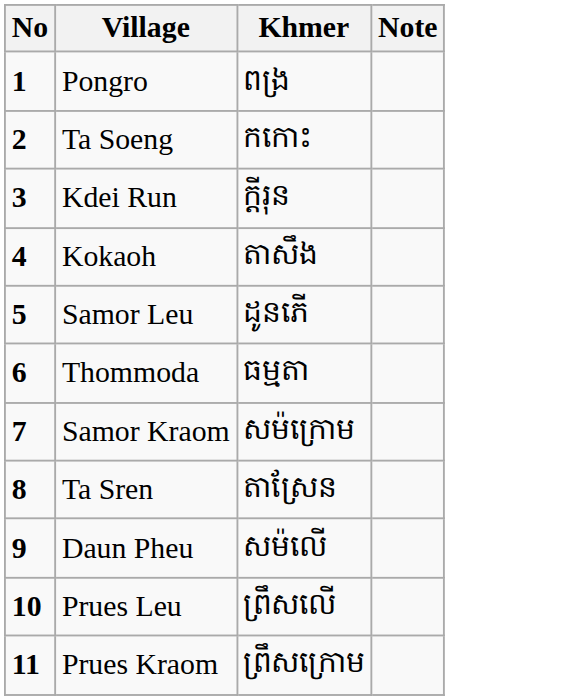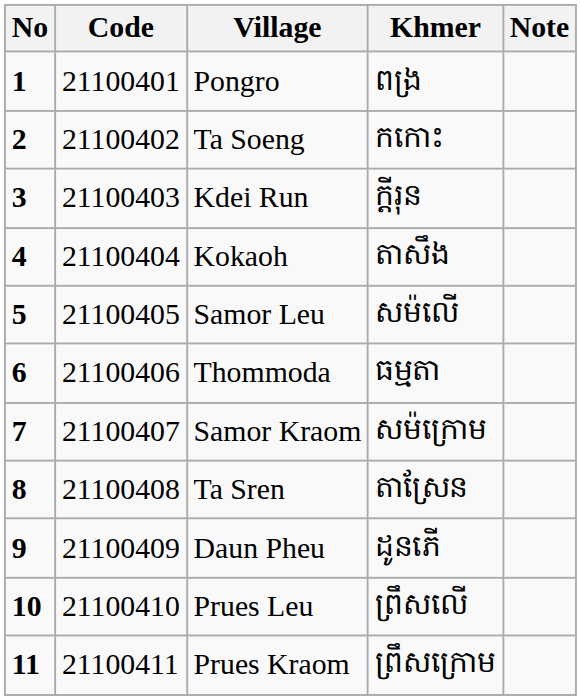 <table class="wikitable">
 <tr>
 <th>No</th>
+<th>Code</th>
 <th>Village</th>
 <th>Khmer</th>
 <th>Note</th>
 </tr>
 <tr>
 <td><strong>1</strong></td>
+<td>21100401</td>
 <td>Pongro</td>
 <td>ពង្រ</td>
 <td></td>
 </tr>
 <tr>
 <td><strong>2</strong></td>
+<td>21100402</td>
 <td>Ta Soeng</td>
 <td>កកោះ</td>
 <td></td>
 </tr>
 <tr>
 <td><strong>3</strong></td>
+<td>21100403</td>
 <td>Kdei Run</td>
 <td>ក្ដីរុន</td>
 <td></td>
 </tr>
 <tr>
 <td><strong>4</strong></td>
+<td>21100404</td>
 <td>Kokaoh</td>
 <td>តាសឹង</td>
 <td></td>
 </tr>
 <tr>
 <td><strong>5</strong></td>
+<td>21100405</td>
 <td>Samor Leu</td>
-<td>ដូនភើ</td>
+<td>សម៉លើ</td>
 <td></td>
 </tr>
 <tr>
 <td><strong>6</strong></td>
+<td>21100406</td>
 <td>Thommoda</td>
 <td>ធម្មតា</td>
 <td></td>
 </tr>
 <tr>
 <td><strong>7</strong></td>
+<td>21100407</td>
 <td>Samor Kraom</td>
 <td>សម៉ក្រោម</td>
 <td></td>
 </tr>
 <tr>
 <td><strong>8</strong></td>
+<td>21100408</td>
 <td>Ta Sren</td>
 <td>តាស្រែន</td>
 <td></td>
 </tr>
 <tr>
 <td><strong>9</strong></td>
+<td>21100409</td>
 <td>Daun Pheu</td>
-<td>សម៉លើ</td>
+<td>ដូនភើ</td>
 <td></td>
 </tr>
 <tr>
 <td><strong>10</strong></td>
+<td>21100410</td>
 <td>Prues Leu</td>
 <td>ព្រឹសលើ</td>
 <td></td>
 </tr>
 <tr>
 <td><strong>11</strong></td>
+<td>21100411</td>
 <td>Prues  Kraom</td>
 <td>ព្រឹសក្រោម</td>
 <td></td>
 </tr>
 </table>
